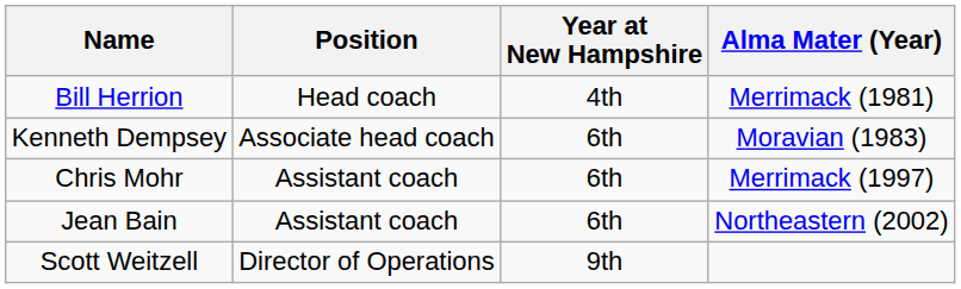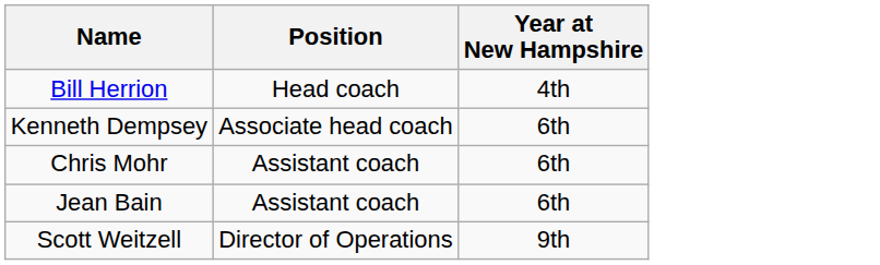 <table class="wikitable">
 <tr align="center">
 <th>Name</th>
 <th>Position</th>
 <th>Year at <br> New Hampshire</th>
-<th><a href='#'>Alma Mater</a> (Year)</th>
 </tr>
 <tr align="center">
 <td><a href='#'>Bill Herrion</a></td>
 <td>Head coach</td>
 <td>4th</td>
-<td><a href='#'>Merrimack</a> (1981)</td>
 </tr>
 <tr align="center">
 <td>Kenneth Dempsey</td>
 <td>Associate head coach</td>
 <td>6th</td>
-<td><a href='#'>Moravian</a> (1983)</td>
 </tr>
 <tr align="center">
 <td>Chris Mohr</td>
 <td>Assistant coach</td>
 <td>6th</td>
-<td><a href='#'>Merrimack</a> (1997)</td>
 </tr>
 <tr align="center">
 <td>Jean Bain</td>
 <td>Assistant coach</td>
 <td>6th</td>
-<td><a href='#'>Northeastern</a> (2002)</td>
 </tr>
 <tr align="center">
 <td>Scott Weitzell</td>
 <td>Director of Operations</td>
 <td>9th</td>
-<td></td>
 </tr>
 </table>
